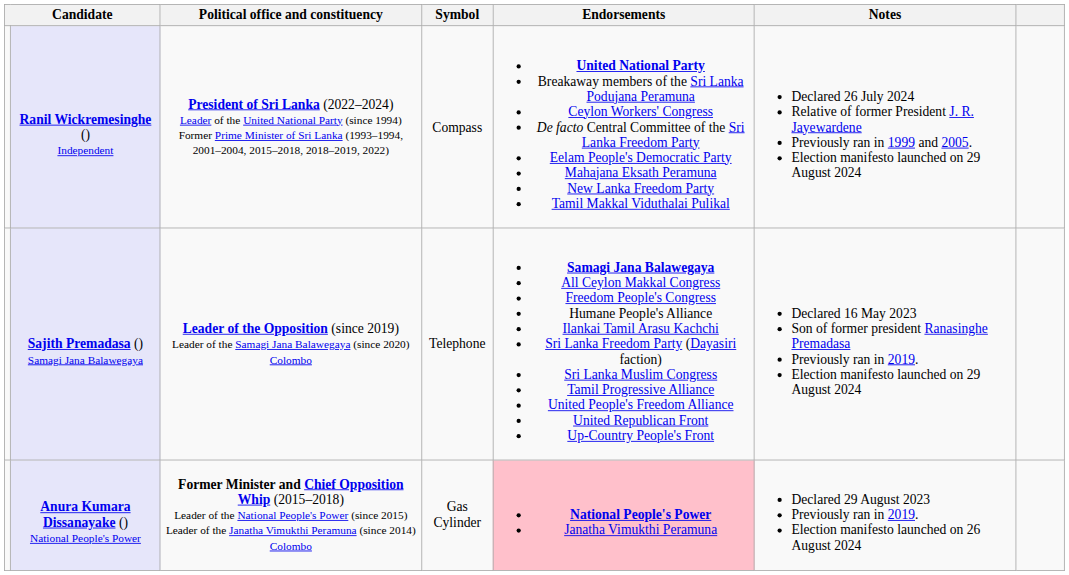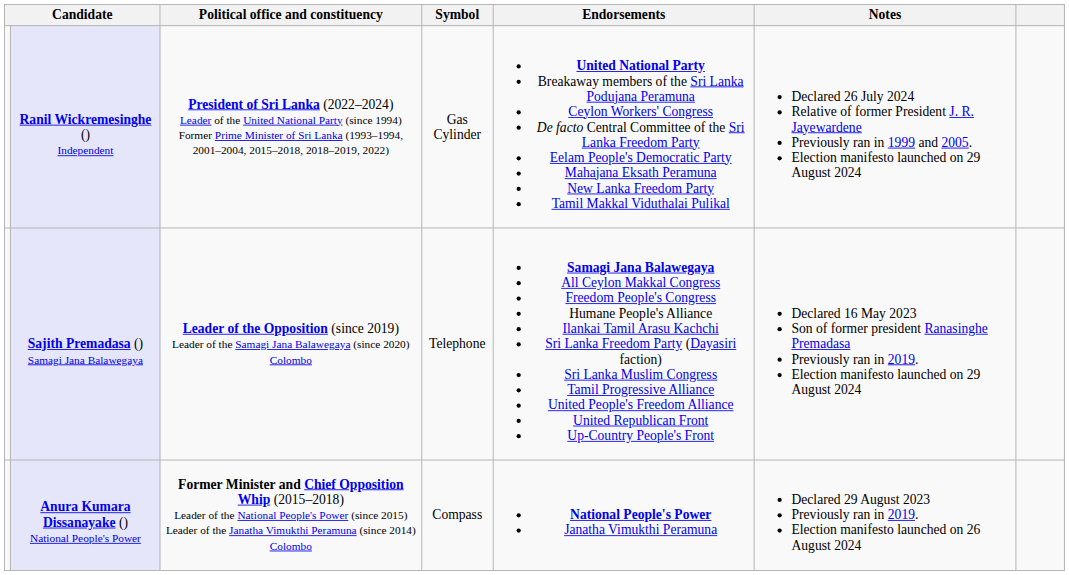 <table class="wikitable" style="text-align:center">
 <tr>
 <th colspan="2" scope="col" style="width: 200px;">Candidate</th>
 <th scope="col" style="width: 300px;">Political office and constituency</th>
 <th>Symbol</th>
 <th scope="col" style="width: 300px;">Endorsements</th>
 <th scope="col" style="width: 300px;">Notes</th>
 <th scope="col" style="width: 50px;" class="unsortable" !></th>
 </tr>
 <tr>
 <td></td>
 <td style="background:lavender;"><br><strong><a href='#'>Ranil Wickremesinghe</a></strong> ()<br><small><a href='#'>Independent</a></small></td>
 <td><strong><a href='#'>President of Sri Lanka</a></strong> (2022–2024)<br><small><a href='#'>Leader</a> of the <a href='#'>United National Party</a> (since 1994)<br>Former <a href='#'>Prime Minister of Sri Lanka</a> (1993–1994, 2001–2004, 2015–2018, 2018–2019, 2022)</small></td>
-<td>Compass</td>
+<td>Gas Cylinder</td>
 <td><br><ul><li><strong><a href='#'>United National Party</a></strong></li><li>Breakaway members of the <a href='#'>Sri Lanka Podujana Peramuna</a></li><li><a href='#'>Ceylon Workers' Congress</a></li><li><em>De facto</em> Central Committee of the <a href='#'>Sri Lanka Freedom Party</a></li><li><a href='#'>Eelam People's Democratic Party</a></li><li><a href='#'>Mahajana Eksath Peramuna</a></li><li><a href='#'>New Lanka Freedom Party</a></li><li><a href='#'>Tamil Makkal Viduthalai Pulikal</a></li></ul></td>
 <td align="left"><br><ul><li>Declared 26 July 2024</li><li>Relative of former President <a href='#'>J. R. Jayewardene</a></li><li>Previously ran in <a href='#'>1999</a> and <a href='#'>2005</a>.</li><li>Election manifesto launched on 29 August 2024</li></ul></td>
 <td></td>
 </tr>
 <tr>
 <td></td>
 <td style="background:lavender;"><br><strong><a href='#'>Sajith Premadasa</a></strong> ()<br><small><a href='#'>Samagi Jana Balawegaya</a></small></td>
 <td><strong><a href='#'>Leader of the Opposition</a></strong> (since 2019)<br><small>Leader of the <a href='#'>Samagi Jana Balawegaya</a> (since 2020)<br><a href='#'>Colombo</a></small></td>
 <td>Telephone</td>
 <td><br><ul><li><strong><a href='#'>Samagi Jana Balawegaya</a></strong></li><li><a href='#'>All Ceylon Makkal Congress</a></li><li><a href='#'>Freedom People's Congress</a></li><li>Humane People's Alliance</li><li><a href='#'>Ilankai Tamil Arasu Kachchi</a></li><li><a href='#'>Sri Lanka Freedom Party</a> (<a href='#'>Dayasiri</a> faction)</li><li><a href='#'>Sri Lanka Muslim Congress</a></li><li><a href='#'>Tamil Progressive Alliance</a></li><li><a href='#'>United People's Freedom Alliance</a></li><li><a href='#'>United Republican Front</a></li><li><a href='#'>Up-Country People's Front</a></li></ul></td>
 <td align="left"><br><ul><li>Declared 16 May 2023</li><li>Son of former president <a href='#'>Ranasinghe Premadasa</a></li><li>Previously ran in <a href='#'>2019</a>.</li><li>Election manifesto launched on 29 August 2024</li></ul></td>
 <td></td>
 </tr>
 <tr>
 <td></td>
 <td style="background:lavender;"><br><strong><a href='#'>Anura Kumara Dissanayake</a></strong> ()<br><small><a href='#'>National People's Power</a></small></td>
 <td><strong>Former Minister and <a href='#'>Chief Opposition Whip</a></strong> (2015–2018)<br><small>Leader of the <a href='#'>National People's Power</a> (since 2015)<br>Leader of the <a href='#'>Janatha Vimukthi Peramuna</a> (since 2014)<br><a href='#'>Colombo</a></small></td>
-<td>Gas Cylinder</td>
-<td style="background: pink;"><br><ul><li><strong><a href='#'>National People's Power</a></strong></li><li><a href='#'>Janatha Vimukthi Peramuna</a></li></ul></td>
+<td>Compass</td>
+<td><br><ul><li><strong><a href='#'>National People's Power</a></strong></li><li><a href='#'>Janatha Vimukthi Peramuna</a></li></ul></td>
 <td align="left"><br><ul><li>Declared 29 August 2023</li><li>Previously ran in <a href='#'>2019</a>.</li><li>Election manifesto launched on 26 August 2024</li></ul></td>
 <td></td>
 </tr>
 </table>
